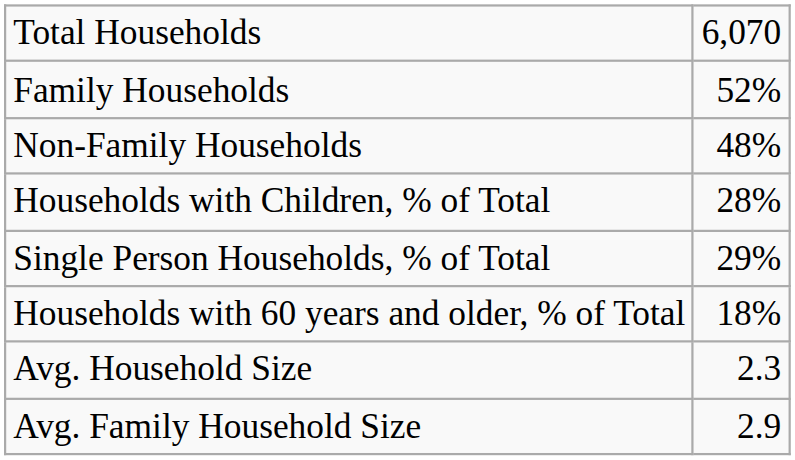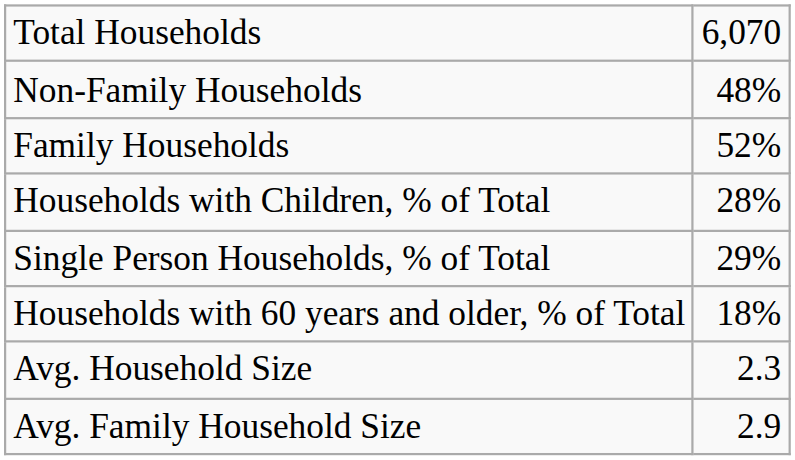 <table class="wikitable" style="float:left; margin-right:1em">
 <tr>
 <td>Total Households</td>
 <td align=right>6,070</td>
 </tr>
 <tr>
+<td>Non-Family Households</td>
+<td align=right>48%</td>
+</tr>
+<tr>
 <td>Family Households</td>
 <td align=right>52%</td>
-</tr>
-<tr>
-<td>Non-Family Households</td>
-<td align=right>48%</td>
 </tr>
 <tr>
 <td>Households with Children, % of Total</td>
 <td align=right>28%</td>
 </tr>
 <tr>
 <td>Single Person Households, % of Total</td>
 <td align=right>29%</td>
 </tr>
 <tr>
 <td>Households with 60 years and older, % of Total</td>
 <td align=right>18%</td>
 </tr>
 <tr>
 <td>Avg. Household Size</td>
 <td align=right>2.3</td>
 </tr>
 <tr>
 <td>Avg. Family Household Size</td>
 <td align=right>2.9</td>
 </tr>
 </table>
